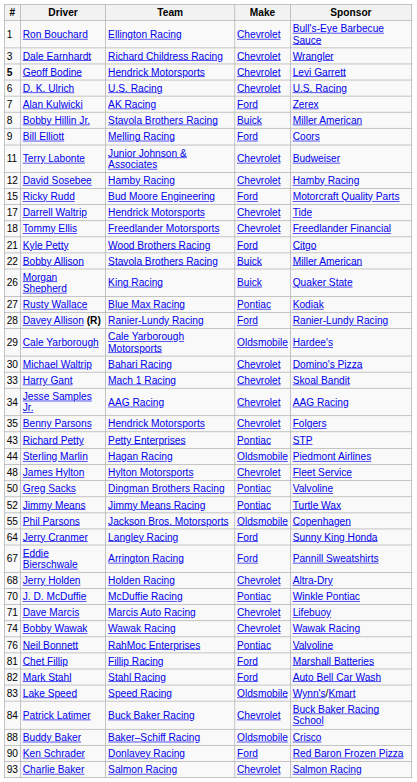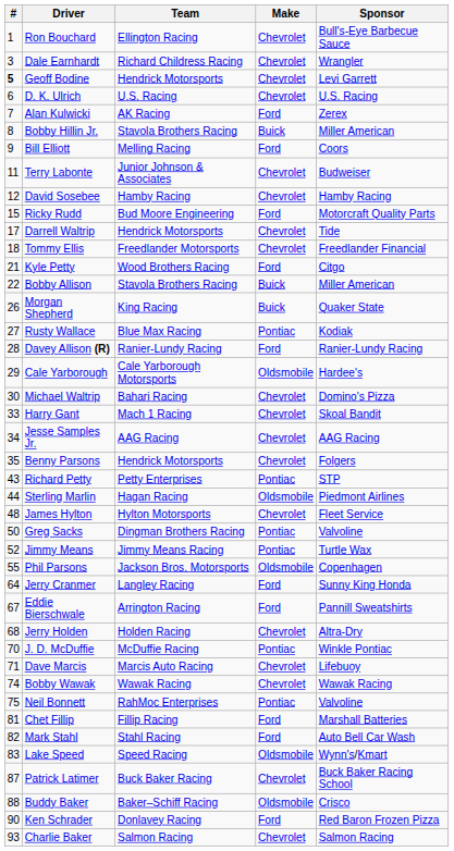 <table class="wikitable" style="font-size:95%">
 <tr>
 <th>#</th>
 <th>Driver</th>
 <th>Team</th>
 <th>Make</th>
 <th>Sponsor</th>
 </tr>
 <tr>
 <td>1</td>
 <td><a href='#'>Ron Bouchard</a></td>
 <td><a href='#'>Ellington Racing</a></td>
 <td><a href='#'>Chevrolet</a></td>
 <td><a href='#'>Bull's-Eye Barbecue Sauce</a></td>
 </tr>
 <tr>
 <td>3</td>
 <td><a href='#'>Dale Earnhardt</a></td>
 <td><a href='#'>Richard Childress Racing</a></td>
 <td><a href='#'>Chevrolet</a></td>
 <td><a href='#'>Wrangler</a></td>
 </tr>
 <tr>
 <td><strong>5</strong></td>
 <td><a href='#'>Geoff Bodine</a></td>
 <td><a href='#'>Hendrick Motorsports</a></td>
 <td><a href='#'>Chevrolet</a></td>
 <td><a href='#'>Levi Garrett</a></td>
 </tr>
 <tr>
 <td>6</td>
 <td><a href='#'>D. K. Ulrich</a></td>
 <td><a href='#'>U.S. Racing</a></td>
 <td><a href='#'>Chevrolet</a></td>
 <td><a href='#'>U.S. Racing</a></td>
 </tr>
 <tr>
 <td>7</td>
 <td><a href='#'>Alan Kulwicki</a></td>
 <td><a href='#'>AK Racing</a></td>
 <td><a href='#'>Ford</a></td>
 <td><a href='#'>Zerex</a></td>
 </tr>
 <tr>
 <td>8</td>
 <td><a href='#'>Bobby Hillin Jr.</a></td>
 <td><a href='#'>Stavola Brothers Racing</a></td>
 <td><a href='#'>Buick</a></td>
 <td><a href='#'>Miller American</a></td>
 </tr>
 <tr>
 <td>9</td>
 <td><a href='#'>Bill Elliott</a></td>
 <td><a href='#'>Melling Racing</a></td>
 <td><a href='#'>Ford</a></td>
 <td><a href='#'>Coors</a></td>
 </tr>
 <tr>
 <td>11</td>
 <td><a href='#'>Terry Labonte</a></td>
 <td><a href='#'>Junior Johnson & Associates</a></td>
 <td><a href='#'>Chevrolet</a></td>
 <td><a href='#'>Budweiser</a></td>
 </tr>
 <tr>
 <td>12</td>
 <td><a href='#'>David Sosebee</a></td>
 <td><a href='#'>Hamby Racing</a></td>
 <td><a href='#'>Chevrolet</a></td>
 <td><a href='#'>Hamby Racing</a></td>
 </tr>
 <tr>
 <td>15</td>
 <td><a href='#'>Ricky Rudd</a></td>
 <td><a href='#'>Bud Moore Engineering</a></td>
 <td><a href='#'>Ford</a></td>
 <td><a href='#'>Motorcraft Quality Parts</a></td>
 </tr>
 <tr>
 <td>17</td>
 <td><a href='#'>Darrell Waltrip</a></td>
 <td><a href='#'>Hendrick Motorsports</a></td>
 <td><a href='#'>Chevrolet</a></td>
 <td><a href='#'>Tide</a></td>
 </tr>
 <tr>
 <td>18</td>
 <td><a href='#'>Tommy Ellis</a></td>
 <td><a href='#'>Freedlander Motorsports</a></td>
 <td><a href='#'>Chevrolet</a></td>
 <td><a href='#'>Freedlander Financial</a></td>
 </tr>
 <tr>
 <td>21</td>
 <td><a href='#'>Kyle Petty</a></td>
 <td><a href='#'>Wood Brothers Racing</a></td>
 <td><a href='#'>Ford</a></td>
 <td><a href='#'>Citgo</a></td>
 </tr>
 <tr>
 <td>22</td>
 <td><a href='#'>Bobby Allison</a></td>
 <td><a href='#'>Stavola Brothers Racing</a></td>
 <td><a href='#'>Buick</a></td>
 <td><a href='#'>Miller American</a></td>
 </tr>
 <tr>
 <td>26</td>
 <td><a href='#'>Morgan Shepherd</a></td>
 <td><a href='#'>King Racing</a></td>
 <td><a href='#'>Buick</a></td>
 <td><a href='#'>Quaker State</a></td>
 </tr>
 <tr>
 <td>27</td>
 <td><a href='#'>Rusty Wallace</a></td>
 <td><a href='#'>Blue Max Racing</a></td>
 <td><a href='#'>Pontiac</a></td>
 <td><a href='#'>Kodiak</a></td>
 </tr>
 <tr>
 <td>28</td>
 <td><a href='#'>Davey Allison</a> <strong>(R)</strong></td>
 <td><a href='#'>Ranier-Lundy Racing</a></td>
 <td><a href='#'>Ford</a></td>
 <td><a href='#'>Ranier-Lundy Racing</a></td>
 </tr>
 <tr>
 <td>29</td>
 <td><a href='#'>Cale Yarborough</a></td>
 <td><a href='#'>Cale Yarborough Motorsports</a></td>
 <td><a href='#'>Oldsmobile</a></td>
 <td><a href='#'>Hardee's</a></td>
 </tr>
 <tr>
 <td>30</td>
 <td><a href='#'>Michael Waltrip</a></td>
 <td><a href='#'>Bahari Racing</a></td>
 <td><a href='#'>Chevrolet</a></td>
 <td><a href='#'>Domino's Pizza</a></td>
 </tr>
 <tr>
 <td>33</td>
 <td><a href='#'>Harry Gant</a></td>
 <td><a href='#'>Mach 1 Racing</a></td>
 <td><a href='#'>Chevrolet</a></td>
 <td><a href='#'>Skoal Bandit</a></td>
 </tr>
 <tr>
 <td>34</td>
 <td><a href='#'>Jesse Samples Jr.</a></td>
 <td><a href='#'>AAG Racing</a></td>
 <td><a href='#'>Chevrolet</a></td>
 <td><a href='#'>AAG Racing</a></td>
 </tr>
 <tr>
 <td>35</td>
 <td><a href='#'>Benny Parsons</a></td>
 <td><a href='#'>Hendrick Motorsports</a></td>
 <td><a href='#'>Chevrolet</a></td>
 <td><a href='#'>Folgers</a></td>
 </tr>
 <tr>
 <td>43</td>
 <td><a href='#'>Richard Petty</a></td>
 <td><a href='#'>Petty Enterprises</a></td>
 <td><a href='#'>Pontiac</a></td>
 <td><a href='#'>STP</a></td>
 </tr>
 <tr>
 <td>44</td>
 <td><a href='#'>Sterling Marlin</a></td>
 <td><a href='#'>Hagan Racing</a></td>
 <td><a href='#'>Oldsmobile</a></td>
 <td><a href='#'>Piedmont Airlines</a></td>
 </tr>
 <tr>
 <td>48</td>
 <td><a href='#'>James Hylton</a></td>
 <td><a href='#'>Hylton Motorsports</a></td>
 <td><a href='#'>Chevrolet</a></td>
 <td><a href='#'>Fleet Service</a></td>
 </tr>
 <tr>
 <td>50</td>
 <td><a href='#'>Greg Sacks</a></td>
 <td><a href='#'>Dingman Brothers Racing</a></td>
 <td><a href='#'>Pontiac</a></td>
 <td><a href='#'>Valvoline</a></td>
 </tr>
 <tr>
 <td>52</td>
 <td><a href='#'>Jimmy Means</a></td>
 <td><a href='#'>Jimmy Means Racing</a></td>
 <td><a href='#'>Pontiac</a></td>
 <td><a href='#'>Turtle Wax</a></td>
 </tr>
 <tr>
 <td>55</td>
 <td><a href='#'>Phil Parsons</a></td>
 <td><a href='#'>Jackson Bros. Motorsports</a></td>
 <td><a href='#'>Oldsmobile</a></td>
 <td><a href='#'>Copenhagen</a></td>
 </tr>
 <tr>
 <td>64</td>
 <td><a href='#'>Jerry Cranmer</a></td>
 <td><a href='#'>Langley Racing</a></td>
 <td><a href='#'>Ford</a></td>
 <td><a href='#'>Sunny King Honda</a></td>
 </tr>
 <tr>
 <td>67</td>
 <td><a href='#'>Eddie Bierschwale</a></td>
 <td><a href='#'>Arrington Racing</a></td>
 <td><a href='#'>Ford</a></td>
 <td><a href='#'>Pannill Sweatshirts</a></td>
 </tr>
 <tr>
 <td>68</td>
 <td><a href='#'>Jerry Holden</a></td>
 <td><a href='#'>Holden Racing</a></td>
 <td><a href='#'>Chevrolet</a></td>
 <td><a href='#'>Altra-Dry</a></td>
 </tr>
 <tr>
 <td>70</td>
 <td><a href='#'>J. D. McDuffie</a></td>
 <td><a href='#'>McDuffie Racing</a></td>
 <td><a href='#'>Pontiac</a></td>
 <td><a href='#'>Winkle Pontiac</a></td>
 </tr>
 <tr>
 <td>71</td>
 <td><a href='#'>Dave Marcis</a></td>
 <td><a href='#'>Marcis Auto Racing</a></td>
 <td><a href='#'>Chevrolet</a></td>
 <td><a href='#'>Lifebuoy</a></td>
 </tr>
 <tr>
 <td>74</td>
 <td><a href='#'>Bobby Wawak</a></td>
 <td><a href='#'>Wawak Racing</a></td>
 <td><a href='#'>Chevrolet</a></td>
 <td><a href='#'>Wawak Racing</a></td>
 </tr>
 <tr>
-<td>76</td>
+<td>75</td>
 <td><a href='#'>Neil Bonnett</a></td>
 <td><a href='#'>RahMoc Enterprises</a></td>
 <td><a href='#'>Pontiac</a></td>
 <td><a href='#'>Valvoline</a></td>
 </tr>
 <tr>
 <td>81</td>
 <td><a href='#'>Chet Fillip</a></td>
 <td><a href='#'>Fillip Racing</a></td>
 <td><a href='#'>Ford</a></td>
 <td><a href='#'>Marshall Batteries</a></td>
 </tr>
 <tr>
 <td>82</td>
 <td><a href='#'>Mark Stahl</a></td>
 <td><a href='#'>Stahl Racing</a></td>
 <td><a href='#'>Ford</a></td>
 <td><a href='#'>Auto Bell Car Wash</a></td>
 </tr>
 <tr>
 <td>83</td>
 <td><a href='#'>Lake Speed</a></td>
 <td><a href='#'>Speed Racing</a></td>
 <td><a href='#'>Oldsmobile</a></td>
 <td><a href='#'>Wynn's</a>/<a href='#'>Kmart</a></td>
 </tr>
 <tr>
-<td>84</td>
+<td>87</td>
 <td><a href='#'>Patrick Latimer</a></td>
 <td><a href='#'>Buck Baker Racing</a></td>
 <td><a href='#'>Chevrolet</a></td>
 <td><a href='#'>Buck Baker Racing School</a></td>
 </tr>
 <tr>
 <td>88</td>
 <td><a href='#'>Buddy Baker</a></td>
 <td><a href='#'>Baker–Schiff Racing</a></td>
 <td><a href='#'>Oldsmobile</a></td>
 <td><a href='#'>Crisco</a></td>
 </tr>
 <tr>
 <td>90</td>
 <td><a href='#'>Ken Schrader</a></td>
 <td><a href='#'>Donlavey Racing</a></td>
 <td><a href='#'>Ford</a></td>
 <td><a href='#'>Red Baron Frozen Pizza</a></td>
 </tr>
 <tr>
 <td>93</td>
 <td><a href='#'>Charlie Baker</a></td>
 <td><a href='#'>Salmon Racing</a></td>
 <td><a href='#'>Chevrolet</a></td>
 <td><a href='#'>Salmon Racing</a></td>
 </tr>
 </table>
